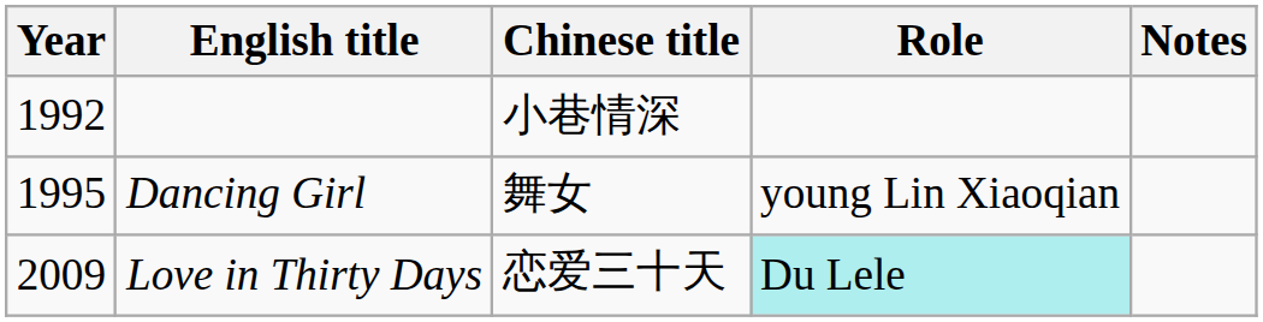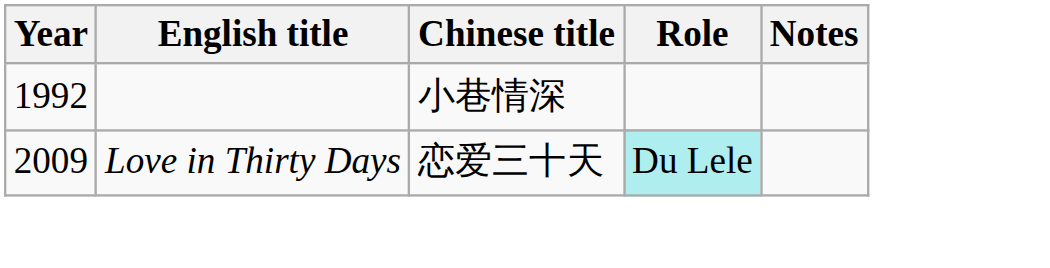 <table class="wikitable sortable">
 <tr>
 <th>Year</th>
 <th>English title</th>
 <th>Chinese title</th>
 <th>Role</th>
 <th class="unsortable">Notes</th>
 </tr>
 <tr>
 <td>1992</td>
 <td></td>
 <td>小巷情深</td>
 <td></td>
 <td></td>
 </tr>
 <tr>
-<td>1995</td>
-<td><em>Dancing Girl</em></td>
-<td>舞女</td>
-<td>young Lin Xiaoqian</td>
-<td></td>
-</tr>
-<tr>
 <td>2009</td>
 <td><em>Love in Thirty Days</em></td>
 <td>恋爱三十天</td>
 <td style="background: paleturquoise;">Du Lele</td>
 <td></td>
 </tr>
 </table>
